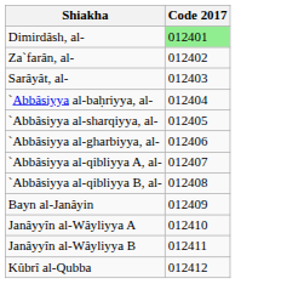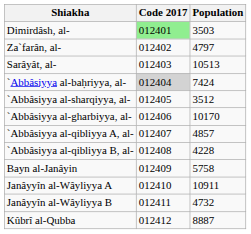 <table class="wikitable">
 <tr>
 <th colspan="1" rowspan="1">Shiakha</th>
 <th colspan="1" rowspan="1">Code 2017</th>
+<th colspan="1" rowspan="1">Population</th>
 </tr>
 <tr>
 <td>Dimirdâsh, al-</td>
 <td style="background: lightgreen;">012401</td>
+<td>3503</td>
 </tr>
 <tr>
 <td>Za`farân, al-</td>
 <td>012402</td>
+<td>4797</td>
 </tr>
 <tr>
 <td>Sarâyât, al-</td>
 <td>012403</td>
+<td>10513</td>
 </tr>
 <tr>
 <td>`<a href='#'>Abbâsiyya</a> al-baḥriyya, al-</td>
-<td>012404</td>
+<td style="background: lightgrey;">012404</td>
+<td>7424</td>
 </tr>
 <tr>
 <td>`Abbâsiyya al-sharqiyya, al-</td>
 <td>012405</td>
+<td>3512</td>
 </tr>
 <tr>
 <td>`Abbâsiyya al-gharbiyya, al-</td>
 <td>012406</td>
+<td>10170</td>
 </tr>
 <tr>
 <td>`Abbâsiyya al-qibliyya A, al-</td>
 <td>012407</td>
+<td>4857</td>
 </tr>
 <tr>
 <td>`Abbâsiyya al-qibliyya B, al-</td>
 <td>012408</td>
+<td>4228</td>
 </tr>
 <tr>
 <td>Bayn al-Janâyin</td>
 <td>012409</td>
+<td>5758</td>
 </tr>
 <tr>
 <td>Janâyyîn al-Wâyliyya A</td>
 <td>012410</td>
+<td>10911</td>
 </tr>
 <tr>
 <td>Janâyyîn al-Wâyliyya B</td>
 <td>012411</td>
+<td>4732</td>
 </tr>
 <tr>
 <td>Kûbrî al-Qubba</td>
 <td>012412</td>
+<td>8887</td>
 </tr>
 </table>
